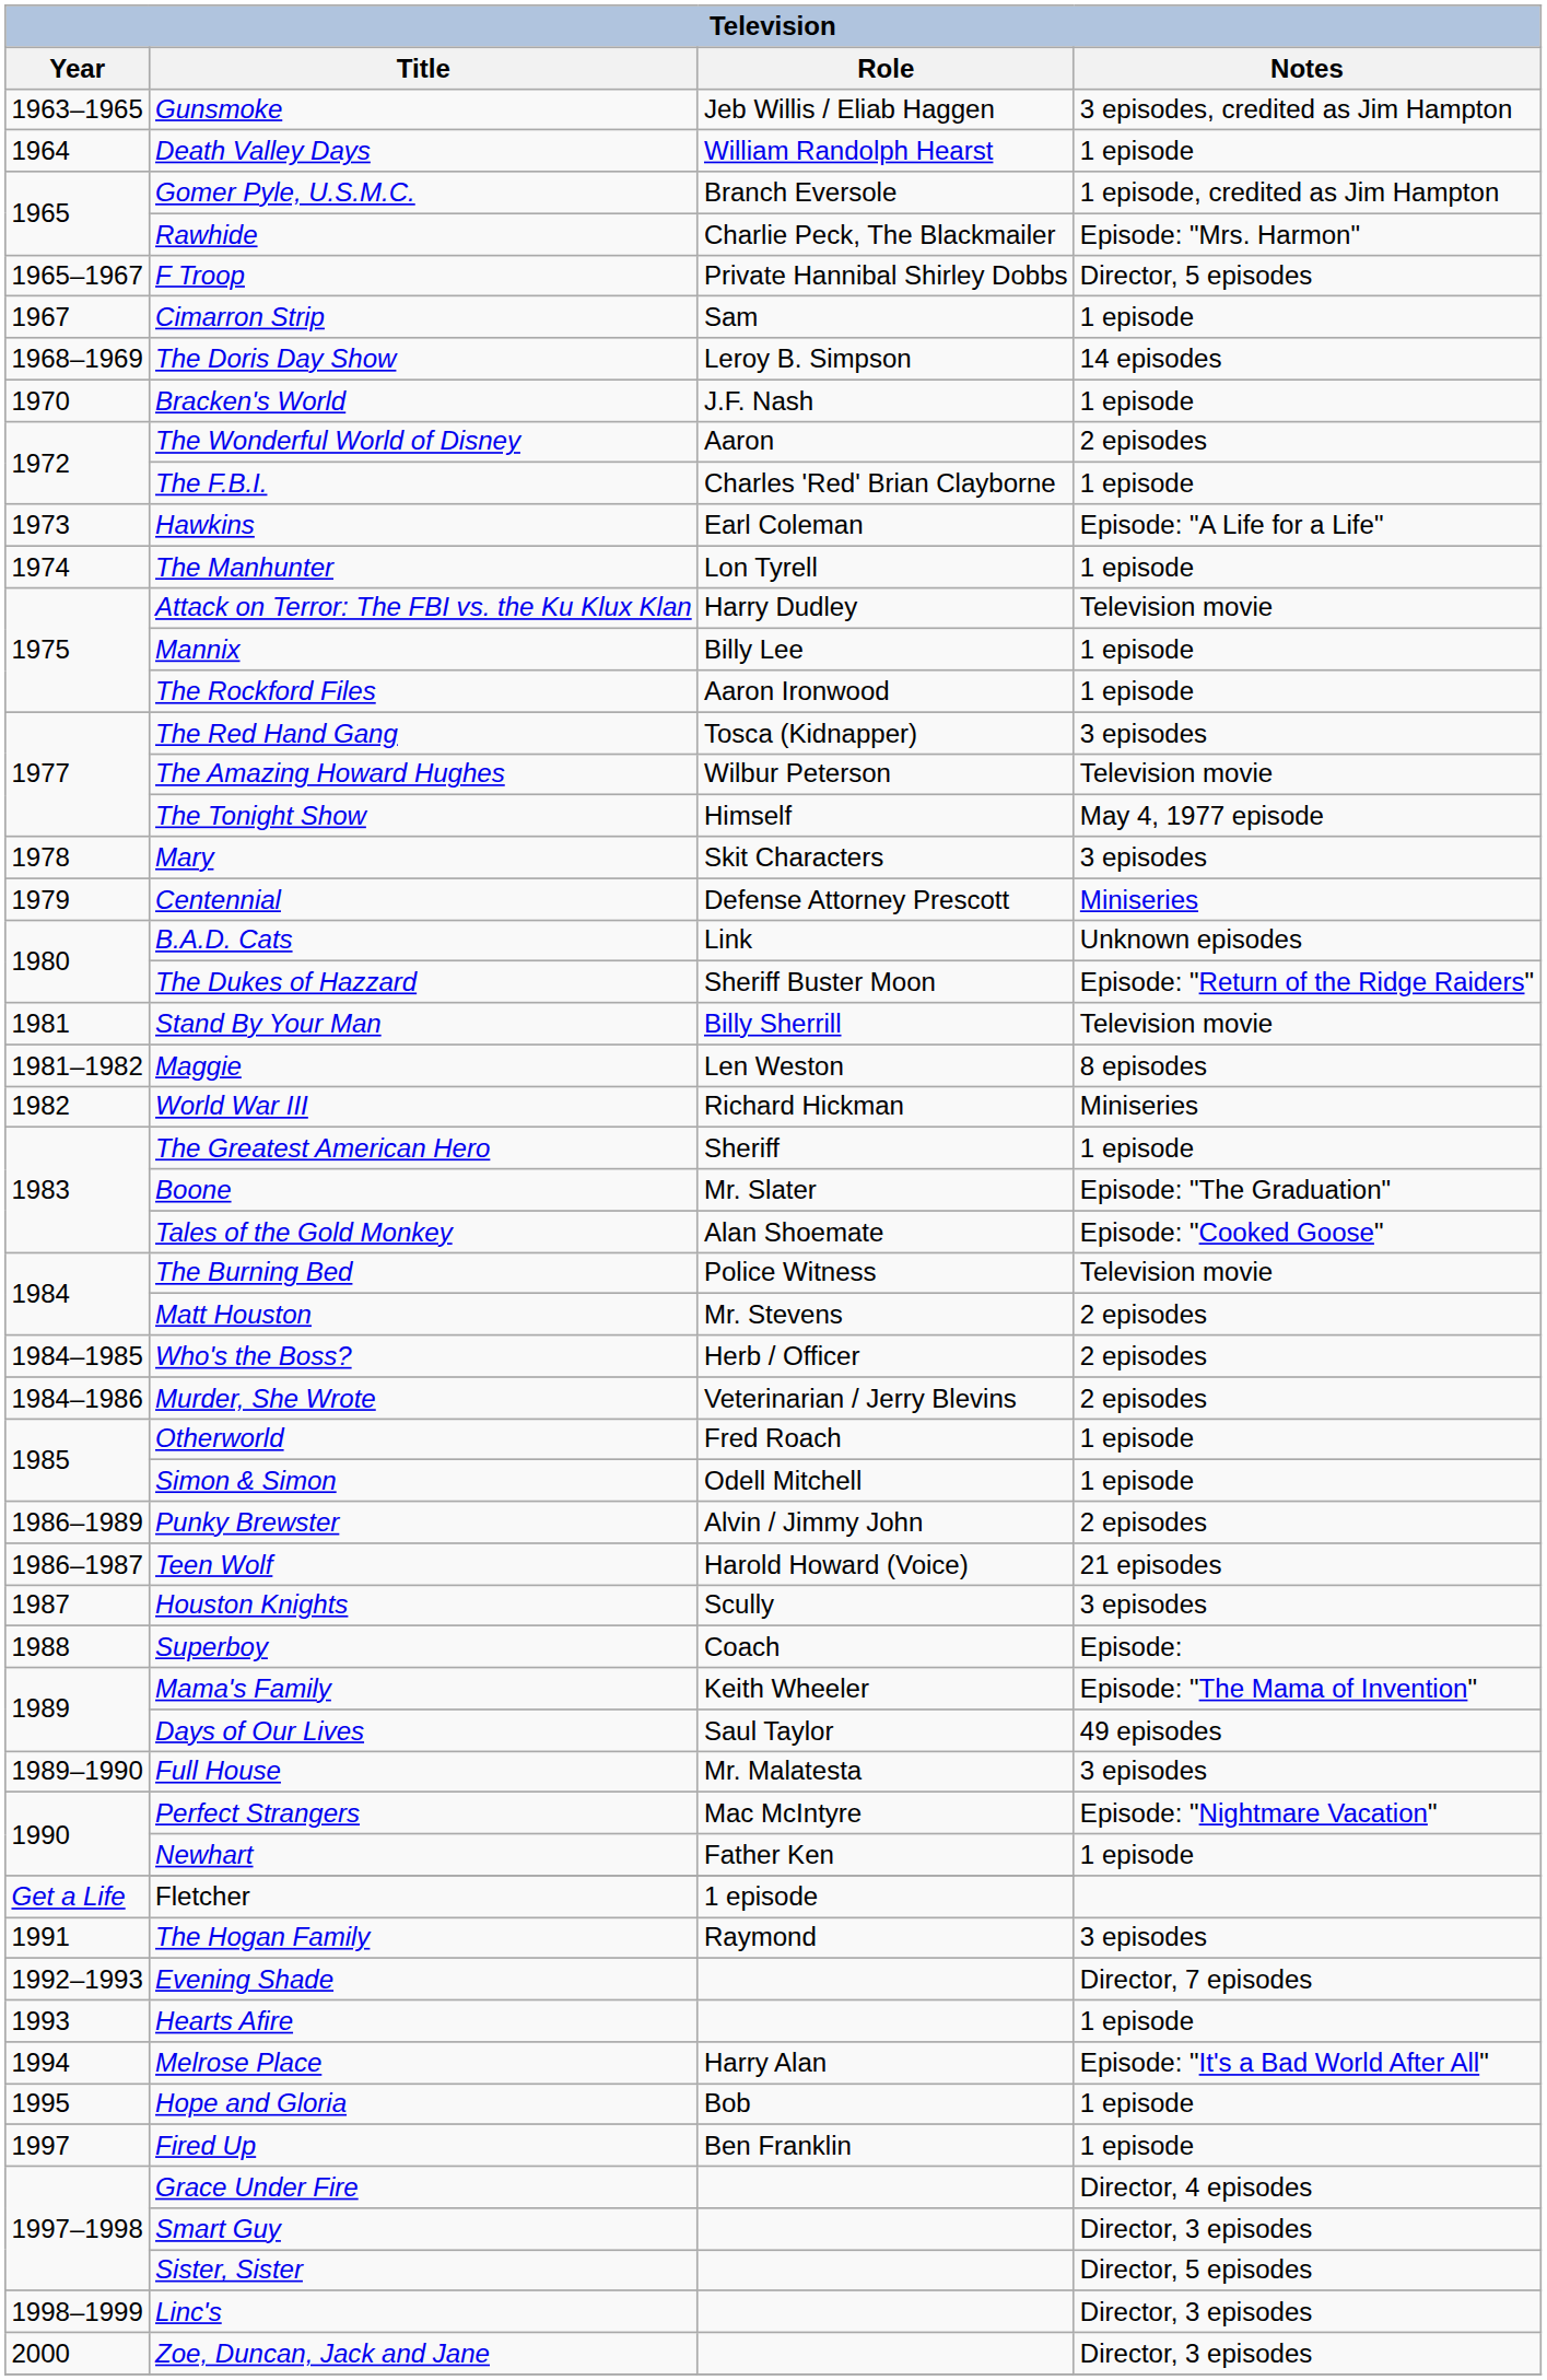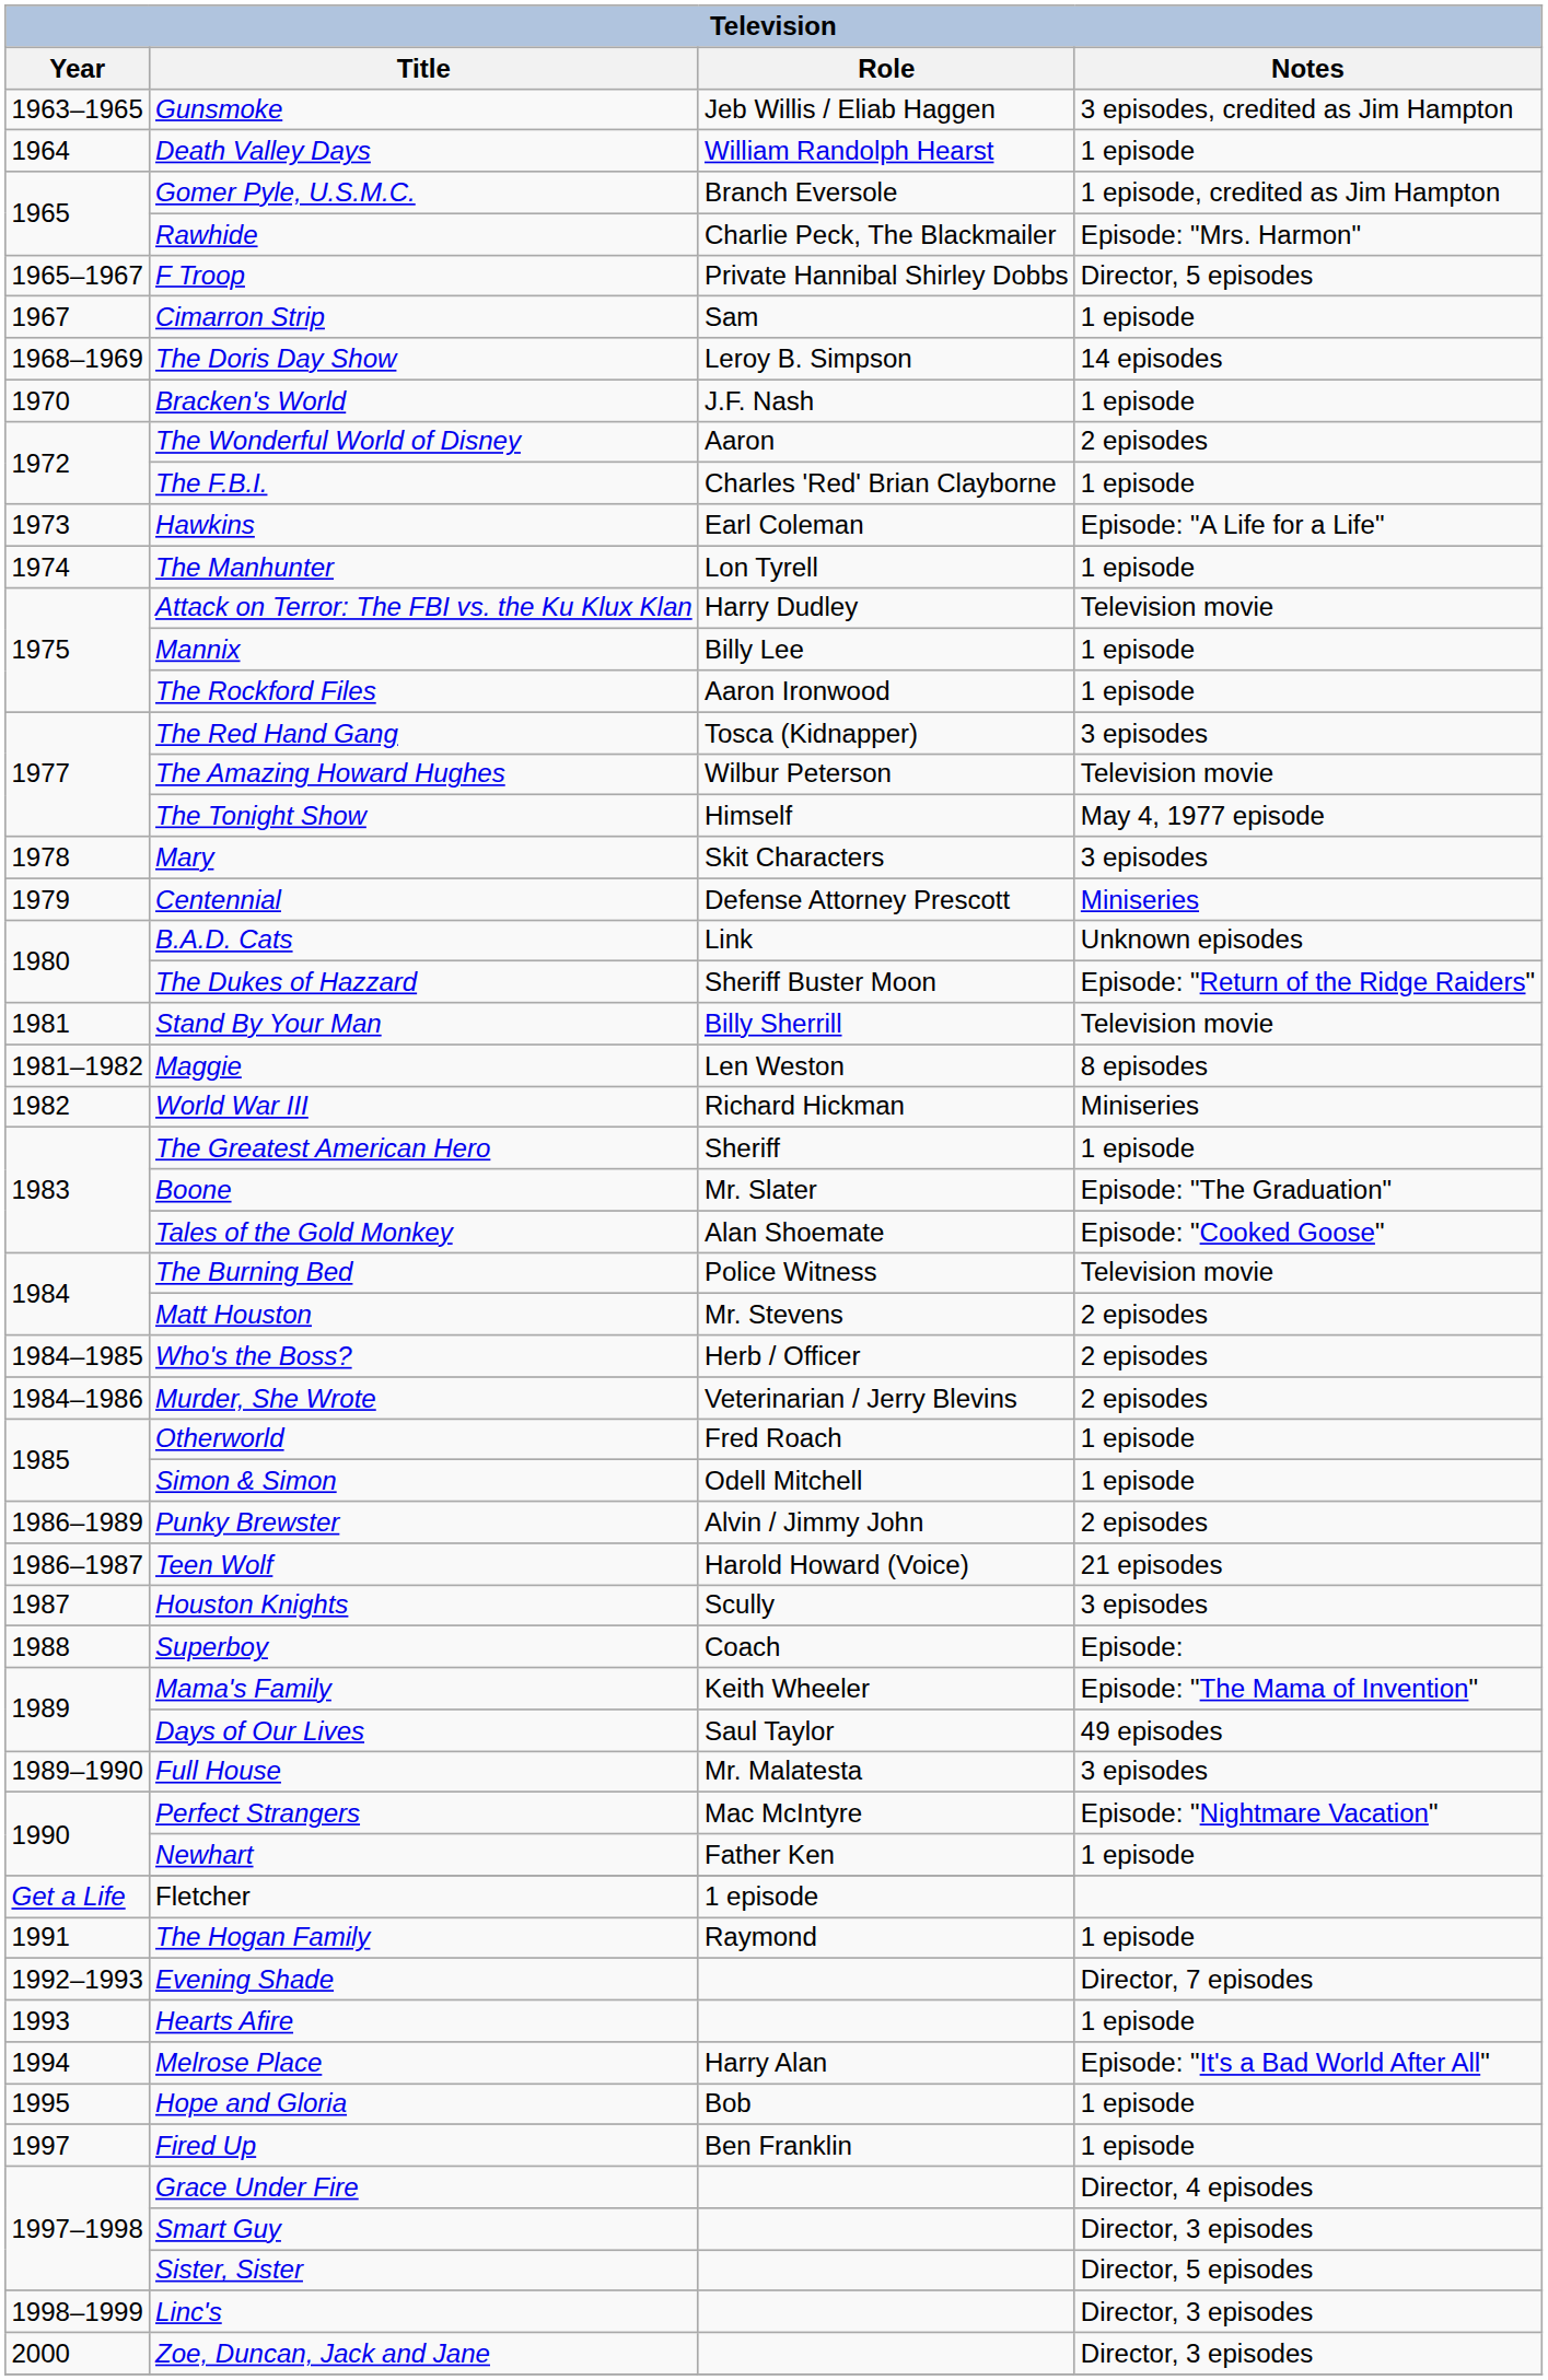 <table class="wikitable" style="font-size: 90%;">
 <tr>
 <th colspan="4" style="background: LightSteelBlue;">Television</th>
 </tr>
 <tr>
 <th>Year</th>
 <th>Title</th>
 <th>Role</th>
 <th>Notes</th>
 </tr>
 <tr>
 <td>1963–1965</td>
 <td><em><a href='#'>Gunsmoke</a></em></td>
 <td>Jeb Willis / Eliab Haggen</td>
 <td>3 episodes, credited as Jim Hampton</td>
 </tr>
 <tr>
 <td>1964</td>
 <td><em><a href='#'>Death Valley Days</a></em></td>
 <td><a href='#'>William Randolph Hearst</a></td>
 <td>1 episode</td>
 </tr>
 <tr>
 <td rowspan=2>1965</td>
 <td><em><a href='#'>Gomer Pyle, U.S.M.C.</a></em></td>
 <td>Branch Eversole</td>
 <td>1 episode, credited as Jim Hampton</td>
 </tr>
 <tr>
 <td><em><a href='#'>Rawhide</a></em></td>
 <td>Charlie Peck, The Blackmailer</td>
 <td>Episode: "Mrs. Harmon"</td>
 </tr>
 <tr>
 <td>1965–1967</td>
 <td><em><a href='#'>F Troop</a></em></td>
 <td>Private Hannibal Shirley Dobbs</td>
 <td>Director, 5 episodes</td>
 </tr>
 <tr>
 <td>1967</td>
 <td><em><a href='#'>Cimarron Strip</a></em></td>
 <td>Sam</td>
 <td>1 episode</td>
 </tr>
 <tr>
 <td>1968–1969</td>
 <td><em><a href='#'>The Doris Day Show</a></em></td>
 <td>Leroy B. Simpson</td>
 <td>14 episodes</td>
 </tr>
 <tr>
 <td>1970</td>
 <td><em><a href='#'>Bracken's World</a></em></td>
 <td>J.F. Nash</td>
 <td>1 episode</td>
 </tr>
 <tr>
 <td rowspan=2>1972</td>
 <td><em><a href='#'>The Wonderful World of Disney</a></em></td>
 <td>Aaron</td>
 <td>2 episodes</td>
 </tr>
 <tr>
 <td><em><a href='#'>The F.B.I.</a></em></td>
 <td>Charles 'Red' Brian Clayborne</td>
 <td>1 episode</td>
 </tr>
 <tr>
 <td>1973</td>
 <td><em><a href='#'>Hawkins</a></em></td>
 <td>Earl Coleman</td>
 <td>Episode: "A Life for a Life"</td>
 </tr>
 <tr>
 <td>1974</td>
 <td><em><a href='#'>The Manhunter</a></em></td>
 <td>Lon Tyrell</td>
 <td>1 episode</td>
 </tr>
 <tr>
 <td rowspan=3>1975</td>
 <td><em><a href='#'>Attack on Terror: The FBI vs. the Ku Klux Klan</a></em></td>
 <td>Harry Dudley</td>
 <td>Television movie</td>
 </tr>
 <tr>
 <td><em><a href='#'>Mannix</a></em></td>
 <td>Billy Lee</td>
 <td>1 episode</td>
 </tr>
 <tr>
 <td><em><a href='#'>The Rockford Files</a></em></td>
 <td>Aaron Ironwood</td>
 <td>1 episode</td>
 </tr>
 <tr>
 <td rowspan=3>1977</td>
 <td><em><a href='#'>The Red Hand Gang</a></em></td>
 <td>Tosca (Kidnapper)</td>
 <td>3 episodes</td>
 </tr>
 <tr>
 <td><em><a href='#'>The Amazing Howard Hughes</a></em></td>
 <td>Wilbur Peterson</td>
 <td>Television movie</td>
 </tr>
 <tr>
 <td><em><a href='#'>The Tonight Show</a></em></td>
 <td>Himself</td>
 <td>May 4, 1977 episode</td>
 </tr>
 <tr>
 <td>1978</td>
 <td><em><a href='#'>Mary</a></em></td>
 <td>Skit Characters</td>
 <td>3 episodes</td>
 </tr>
 <tr>
 <td>1979</td>
 <td><em><a href='#'>Centennial</a></em></td>
 <td>Defense Attorney Prescott</td>
 <td><a href='#'>Miniseries</a></td>
 </tr>
 <tr>
 <td rowspan=2>1980</td>
 <td><em><a href='#'>B.A.D. Cats</a></em></td>
 <td>Link</td>
 <td>Unknown episodes</td>
 </tr>
 <tr>
 <td><em><a href='#'>The Dukes of Hazzard</a></em></td>
 <td>Sheriff Buster Moon</td>
 <td>Episode: "<a href='#'>Return of the Ridge Raiders</a>"</td>
 </tr>
 <tr>
 <td>1981</td>
 <td><em><a href='#'>Stand By Your Man</a></em></td>
 <td><a href='#'>Billy Sherrill</a></td>
 <td>Television movie</td>
 </tr>
 <tr>
 <td>1981–1982</td>
 <td><em><a href='#'>Maggie</a></em></td>
 <td>Len Weston</td>
 <td>8 episodes</td>
 </tr>
 <tr>
 <td>1982</td>
 <td><em><a href='#'>World War III</a></em></td>
 <td>Richard Hickman</td>
 <td>Miniseries</td>
 </tr>
 <tr>
 <td rowspan=3>1983</td>
 <td><em><a href='#'>The Greatest American Hero</a></em></td>
 <td>Sheriff</td>
 <td>1 episode</td>
 </tr>
 <tr>
 <td><em><a href='#'>Boone</a></em></td>
 <td>Mr. Slater</td>
 <td>Episode: "The Graduation"</td>
 </tr>
 <tr>
 <td><em><a href='#'>Tales of the Gold Monkey</a></em></td>
 <td>Alan Shoemate</td>
 <td>Episode: "<a href='#'>Cooked Goose</a>"</td>
 </tr>
 <tr>
 <td rowspan=2>1984</td>
 <td><em><a href='#'>The Burning Bed</a></em></td>
 <td>Police Witness</td>
 <td>Television movie</td>
 </tr>
 <tr>
 <td><em><a href='#'>Matt Houston</a></em></td>
 <td>Mr. Stevens</td>
 <td>2 episodes</td>
 </tr>
 <tr>
 <td>1984–1985</td>
 <td><em><a href='#'>Who's the Boss?</a></em></td>
 <td>Herb / Officer</td>
 <td>2 episodes</td>
 </tr>
 <tr>
 <td>1984–1986</td>
 <td><em><a href='#'>Murder, She Wrote</a></em></td>
 <td>Veterinarian / Jerry Blevins</td>
 <td>2 episodes</td>
 </tr>
 <tr>
 <td rowspan=2>1985</td>
 <td><em><a href='#'>Otherworld</a></em></td>
 <td>Fred Roach</td>
 <td>1 episode</td>
 </tr>
 <tr>
 <td><em><a href='#'>Simon & Simon</a></em></td>
 <td>Odell Mitchell</td>
 <td>1 episode</td>
 </tr>
 <tr>
 <td>1986–1989</td>
 <td><em><a href='#'>Punky Brewster</a></em></td>
 <td>Alvin / Jimmy John</td>
 <td>2 episodes</td>
 </tr>
 <tr>
 <td>1986–1987</td>
 <td><em><a href='#'>Teen Wolf</a></em></td>
 <td>Harold Howard (Voice)</td>
 <td>21 episodes</td>
 </tr>
 <tr>
 <td>1987</td>
 <td><em><a href='#'>Houston Knights</a></em></td>
 <td>Scully</td>
 <td>3 episodes</td>
 </tr>
 <tr>
 <td>1988</td>
 <td><em><a href='#'>Superboy</a></em></td>
 <td>Coach</td>
 <td>Episode: </td>
 </tr>
 <tr>
 <td rowspan=2>1989</td>
 <td><em><a href='#'>Mama's Family</a></em></td>
 <td>Keith Wheeler</td>
 <td>Episode: "<a href='#'>The Mama of Invention</a>"</td>
 </tr>
 <tr>
 <td><em><a href='#'>Days of Our Lives</a></em></td>
 <td>Saul Taylor</td>
 <td>49 episodes</td>
 </tr>
 <tr>
 <td>1989–1990</td>
 <td><em><a href='#'>Full House</a></em></td>
 <td>Mr. Malatesta</td>
 <td>3 episodes</td>
 </tr>
 <tr>
 <td rowspan=3>1990</td>
 <td><em><a href='#'>Perfect Strangers</a></em></td>
 <td>Mac McIntyre</td>
 <td>Episode: "<a href='#'>Nightmare Vacation</a>"</td>
 </tr>
 <tr>
 <td><em><a href='#'>Newhart</a></em></td>
 <td>Father Ken</td>
 <td>1 episode</td>
 </tr>
 <tr>
 </tr>
 <tr>
 <td><em><a href='#'>Get a Life</a></em></td>
 <td>Fletcher</td>
 <td>1 episode</td>
 </tr>
 <tr>
 <td>1991</td>
 <td><em><a href='#'>The Hogan Family</a></em></td>
 <td>Raymond</td>
-<td>3 episodes</td>
+<td>1 episode</td>
 </tr>
 <tr>
 <td>1992–1993</td>
 <td><em><a href='#'>Evening Shade</a></em></td>
 <td></td>
 <td>Director, 7 episodes</td>
 </tr>
 <tr>
 <td>1993</td>
 <td><em><a href='#'>Hearts Afire</a></em></td>
 <td></td>
 <td>1 episode</td>
 </tr>
 <tr>
 <td>1994</td>
 <td><em><a href='#'>Melrose Place</a></em></td>
 <td>Harry Alan</td>
 <td>Episode: "<a href='#'>It's a Bad World After All</a>"</td>
 </tr>
 <tr>
 <td>1995</td>
 <td><em><a href='#'>Hope and Gloria</a></em></td>
 <td>Bob</td>
 <td>1 episode</td>
 </tr>
 <tr>
 <td>1997</td>
 <td><em><a href='#'>Fired Up</a></em></td>
 <td>Ben Franklin</td>
 <td>1 episode</td>
 </tr>
 <tr>
 <td rowspan=3>1997–1998</td>
 <td><em><a href='#'>Grace Under Fire</a></em></td>
 <td></td>
 <td>Director, 4 episodes</td>
 </tr>
 <tr>
 <td><em><a href='#'>Smart Guy</a></em></td>
 <td></td>
 <td>Director, 3 episodes</td>
 </tr>
 <tr>
 <td><em><a href='#'>Sister, Sister</a></em></td>
 <td></td>
 <td>Director, 5 episodes</td>
 </tr>
 <tr>
 <td>1998–1999</td>
 <td><em><a href='#'>Linc's</a></em></td>
 <td></td>
 <td>Director, 3 episodes</td>
 </tr>
 <tr>
 <td>2000</td>
 <td><em><a href='#'>Zoe, Duncan, Jack and Jane</a></em></td>
 <td></td>
 <td>Director, 3 episodes</td>
 </tr>
 <tr>
 </tr>
 </table>
